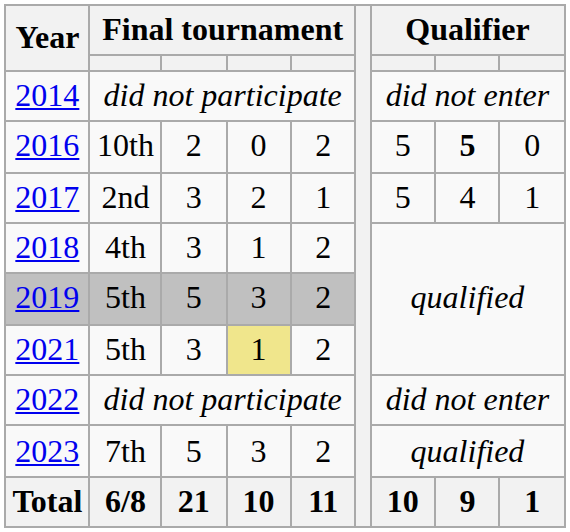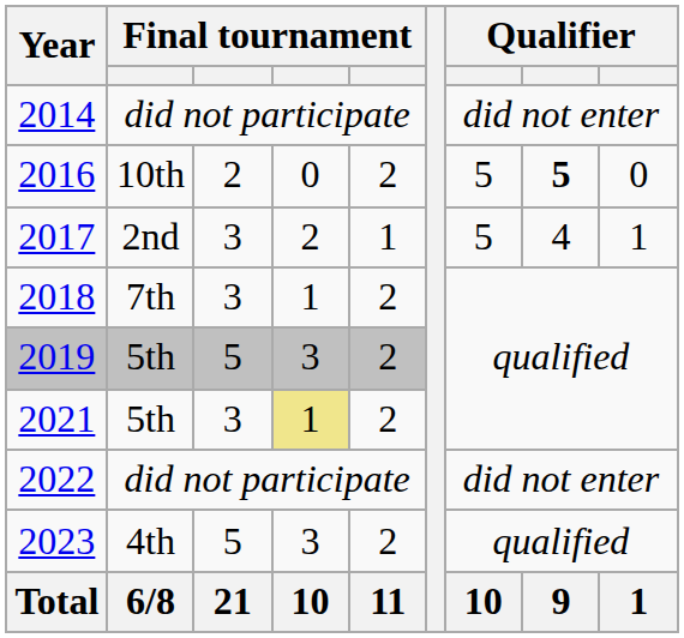 <table class="wikitable" style="text-align: center; font-size=85%">
 <tr>
 <th rowspan=2>Year</th>
 <th colspan=4>Final tournament</th>
 <th rowspan="11"></th>
 <th colspan=3>Qualifier</th>
 </tr>
 <tr>
 <th></th>
 <th width=25px></th>
 <th width=25px></th>
 <th width=25px></th>
 <th width=25px></th>
 <th width=25px></th>
 <th width=25px></th>
 </tr>
 <tr>
 <td> <a href='#'>2014</a></td>
 <td colspan=4><em>did not participate</em></td>
 <td colspan=3><em>did not enter</em></td>
 </tr>
 <tr>
 <td> <a href='#'>2016</a></td>
 <td>10th</td>
 <td>2</td>
 <td>0</td>
 <td>2</td>
 <td>5</td>
 <td><strong>5</strong></td>
 <td>0</td>
 </tr>
 <tr>
 <td> <a href='#'>2017</a></td>
 <td>2nd</td>
 <td>3</td>
 <td>2</td>
 <td>1</td>
 <td>5</td>
 <td>4</td>
 <td>1</td>
 </tr>
 <tr>
 <td> <a href='#'>2018</a></td>
-<td>4th</td>
+<td>7th</td>
 <td>3</td>
 <td>1</td>
 <td>2</td>
 <td colspan="3" rowspan="3"><em>qualified</em></td>
 </tr>
 <tr bgcolor="silver">
 <td> <a href='#'>2019</a></td>
 <td>5th</td>
 <td>5</td>
 <td>3</td>
 <td>2</td>
 </tr>
 <tr>
 <td> <a href='#'>2021</a></td>
 <td>5th</td>
 <td>3</td>
 <td style="background: khaki;">1</td>
 <td>2</td>
 </tr>
 <tr>
 <td> <a href='#'>2022</a></td>
 <td colspan=4><em>did not participate</em></td>
 <td colspan="3"><em>did not enter</em></td>
 </tr>
 <tr>
 <td> <a href='#'>2023</a></td>
-<td>7th</td>
+<td>4th</td>
 <td>5</td>
 <td>3</td>
 <td>2</td>
 <td colspan="3"><em>qualified</em></td>
 </tr>
 <tr>
 <th>Total</th>
 <th>6/8</th>
 <th>21</th>
 <th>10</th>
 <th>11</th>
 <th>10</th>
 <th>9</th>
 <th>1</th>
 </tr>
 </table>
